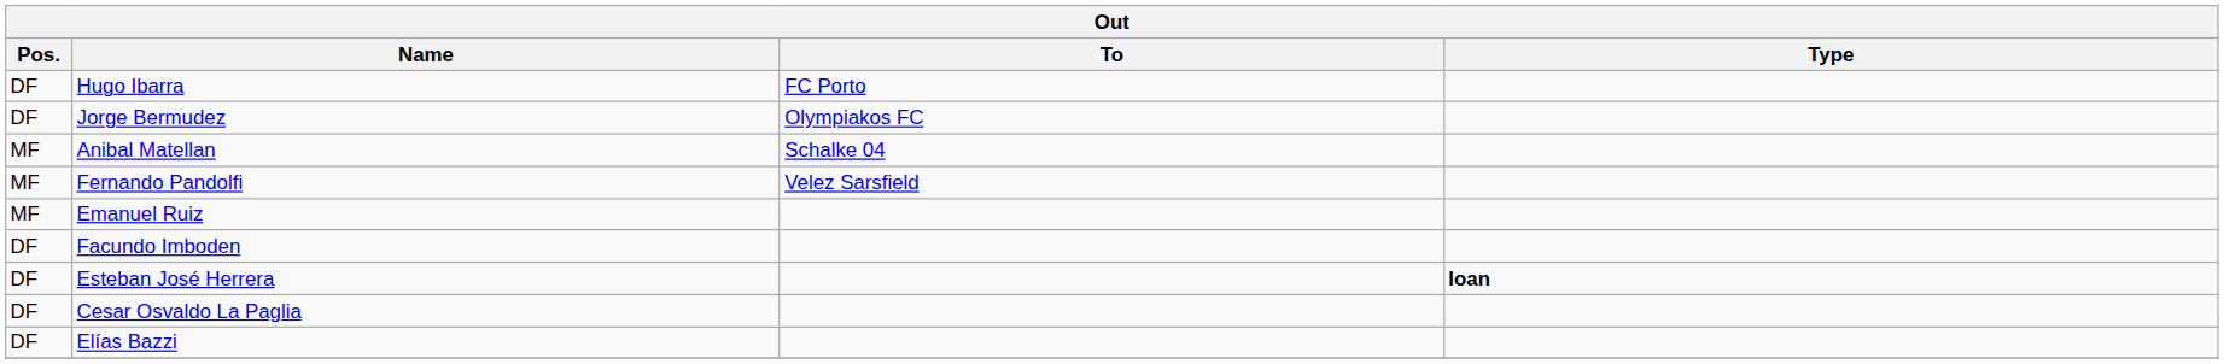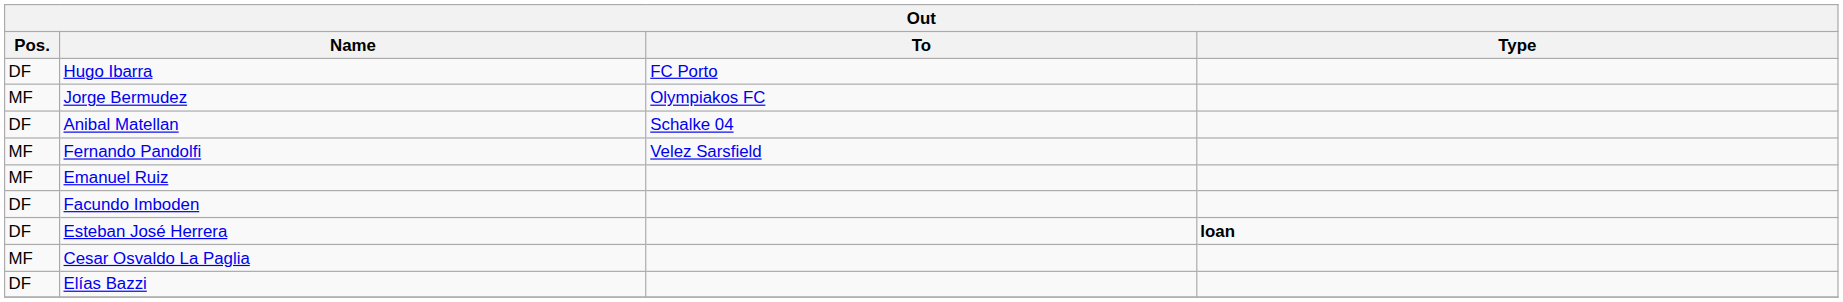 <table class="wikitable" style="font-size:90%;width:99%;">
 <tr>
 <th colspan="4">Out</th>
 </tr>
 <tr>
 <th width=3%>Pos.</th>
 <th width=32%>Name</th>
 <th width=30%>To</th>
 <th width=35%>Type</th>
 </tr>
 <tr>
 <td>DF</td>
 <td><a href='#'>Hugo Ibarra</a></td>
 <td><a href='#'>FC Porto</a></td>
 <td></td>
 </tr>
 <tr>
-<td>DF</td>
+<td>MF</td>
 <td><a href='#'>Jorge Bermudez</a></td>
 <td><a href='#'>Olympiakos FC</a></td>
 <td></td>
 </tr>
 <tr>
-<td>MF</td>
+<td>DF</td>
 <td><a href='#'>Anibal Matellan</a></td>
 <td><a href='#'>Schalke 04</a></td>
 <td></td>
 </tr>
 <tr>
 <td>MF</td>
 <td><a href='#'>Fernando Pandolfi</a></td>
 <td><a href='#'>Velez Sarsfield</a></td>
 <td></td>
 </tr>
 <tr>
 <td>MF</td>
 <td><a href='#'>Emanuel Ruiz</a></td>
 <td></td>
 <td></td>
 </tr>
 <tr>
 <td>DF</td>
 <td><a href='#'>Facundo Imboden</a></td>
 <td></td>
 <td></td>
 </tr>
 <tr>
 <td>DF</td>
 <td><a href='#'>Esteban José Herrera</a></td>
 <td></td>
 <td><strong>loan</strong></td>
 </tr>
 <tr>
-<td>DF</td>
+<td>MF</td>
 <td><a href='#'>Cesar Osvaldo La Paglia</a></td>
 <td></td>
 <td></td>
 </tr>
 <tr>
 <td>DF</td>
 <td><a href='#'>Elías Bazzi</a></td>
 <td></td>
 <td></td>
 </tr>
 <tr>
 </tr>
 </table>
